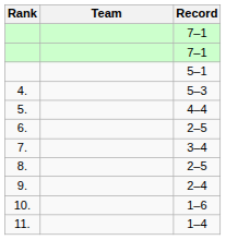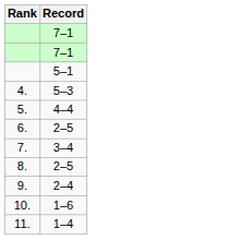 <table class=wikitable style="text-align:center;">
 <tr>
 <th>Rank</th>
-<th width=170>Team</th>
 <th>Record</th>
 </tr>
 <tr bgcolor="#ccffcc">
 <td></td>
-<td align=left></td>
 <td>7–1</td>
 </tr>
 <tr bgcolor="#ccffcc">
 <td></td>
-<td align=left></td>
 <td>7–1</td>
 </tr>
 <tr>
 <td></td>
-<td align=left></td>
 <td>5–1</td>
 </tr>
 <tr>
 <td>4.</td>
-<td align=left></td>
 <td>5–3</td>
 </tr>
 <tr>
 <td>5.</td>
-<td align=left></td>
 <td>4–4</td>
 </tr>
 <tr>
 <td>6.</td>
-<td align=left></td>
 <td>2–5</td>
 </tr>
 <tr>
 <td>7.</td>
-<td align=left></td>
 <td>3–4</td>
 </tr>
 <tr>
 <td>8.</td>
-<td align=left></td>
 <td>2–5</td>
 </tr>
 <tr>
 <td>9.</td>
-<td align=left></td>
 <td>2–4</td>
 </tr>
 <tr>
 <td>10.</td>
-<td align=left></td>
 <td>1–6</td>
 </tr>
 <tr>
 <td>11.</td>
-<td align=left></td>
 <td>1–4</td>
 </tr>
 </table>
